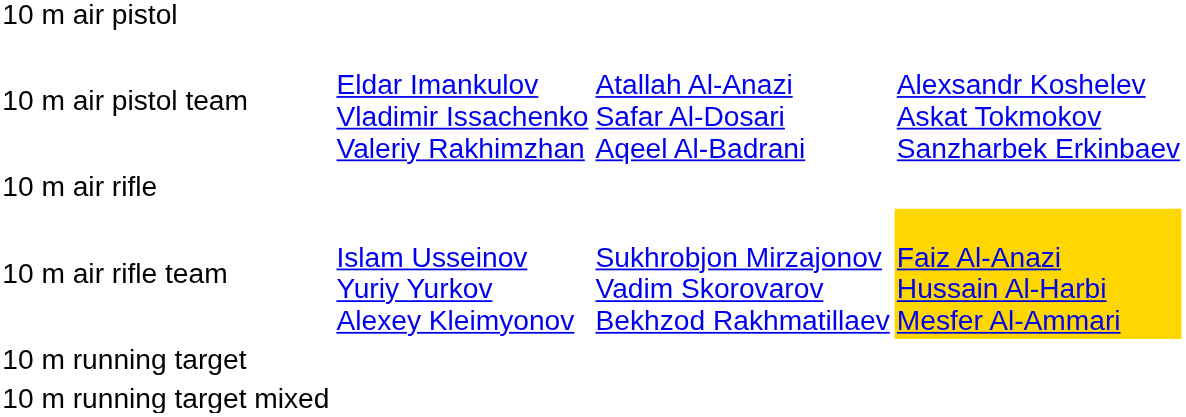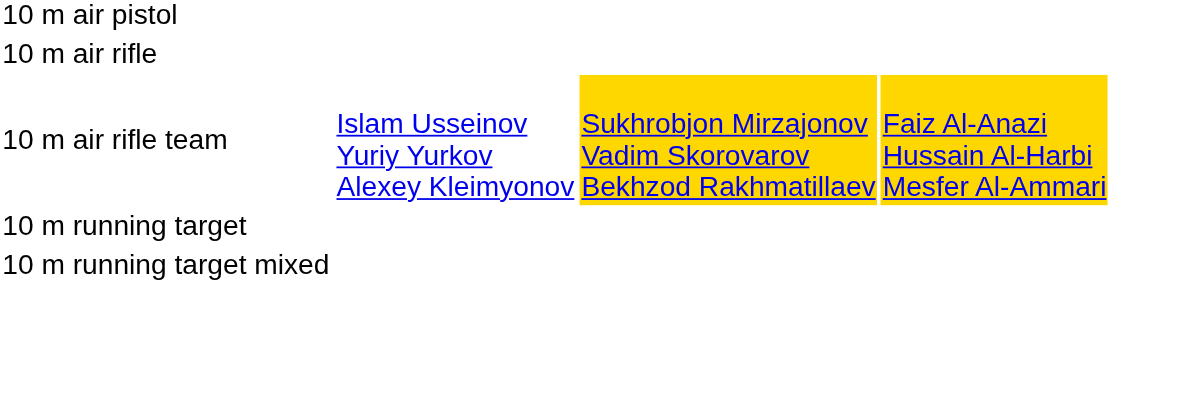 <table>
 <tr>
 <td>10 m air pistol</td>
 <td></td>
 <td></td>
 <td></td>
-</tr>
-<tr>
-<td>10 m air pistol team</td>
-<td><br><a href='#'>Eldar Imankulov</a><br><a href='#'>Vladimir Issachenko</a><br><a href='#'>Valeriy Rakhimzhan</a></td>
-<td><br><a href='#'>Atallah Al-Anazi</a><br><a href='#'>Safar Al-Dosari</a><br><a href='#'>Aqeel Al-Badrani</a></td>
-<td><br><a href='#'>Alexsandr Koshelev</a><br><a href='#'>Askat Tokmokov</a><br><a href='#'>Sanzharbek Erkinbaev</a></td>
 </tr>
 <tr>
 <td>10 m air rifle</td>
 <td></td>
 <td></td>
 <td></td>
 </tr>
 <tr>
 <td>10 m air rifle team</td>
 <td><br><a href='#'>Islam Usseinov</a><br><a href='#'>Yuriy Yurkov</a><br><a href='#'>Alexey Kleimyonov</a></td>
-<td><br><a href='#'>Sukhrobjon Mirzajonov</a><br><a href='#'>Vadim Skorovarov</a><br><a href='#'>Bekhzod Rakhmatillaev</a></td>
+<td style="background: gold;"><br><a href='#'>Sukhrobjon Mirzajonov</a><br><a href='#'>Vadim Skorovarov</a><br><a href='#'>Bekhzod Rakhmatillaev</a></td>
 <td style="background: gold;"><br><a href='#'>Faiz Al-Anazi</a><br><a href='#'>Hussain Al-Harbi</a><br><a href='#'>Mesfer Al-Ammari</a></td>
 </tr>
 <tr>
 <td>10 m running target</td>
 <td></td>
 <td></td>
 <td></td>
 </tr>
 <tr>
 <td>10 m running target mixed</td>
 <td></td>
 <td></td>
 <td></td>
 </tr>
 </table>
